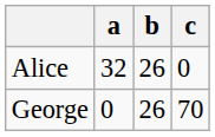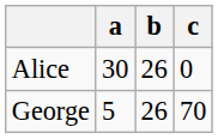 <table class="wikitable">
 <tr>
 <th></th>
 <th>a</th>
 <th>b</th>
 <th>c</th>
 </tr>
 <tr>
 <td>Alice</td>
-<td>32</td>
+<td>30</td>
 <td>26</td>
 <td>0</td>
 </tr>
 <tr>
 <td>George</td>
-<td>0</td>
+<td>5</td>
 <td>26</td>
 <td>70</td>
 </tr>
 </table>
